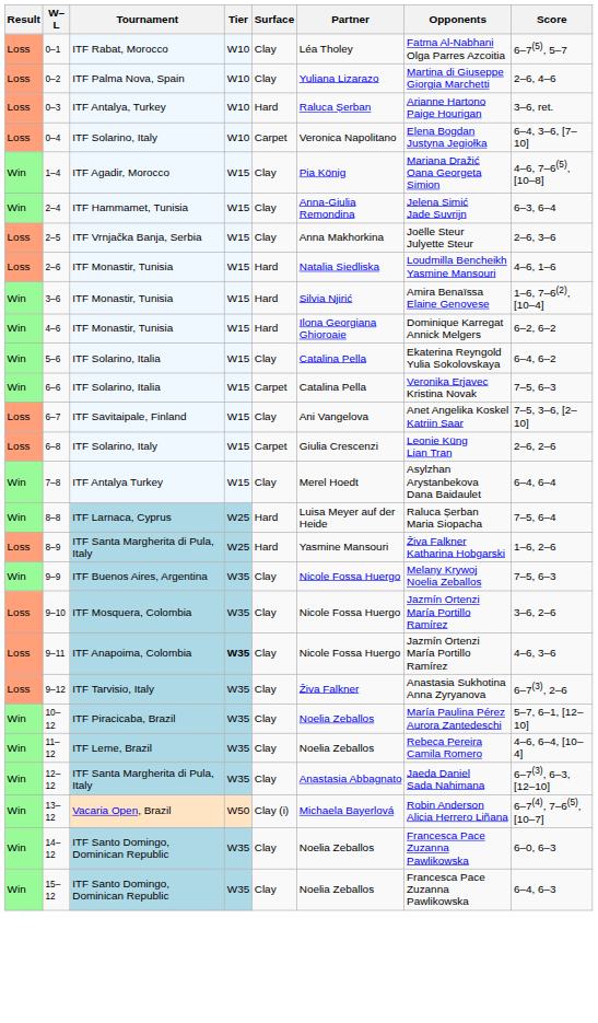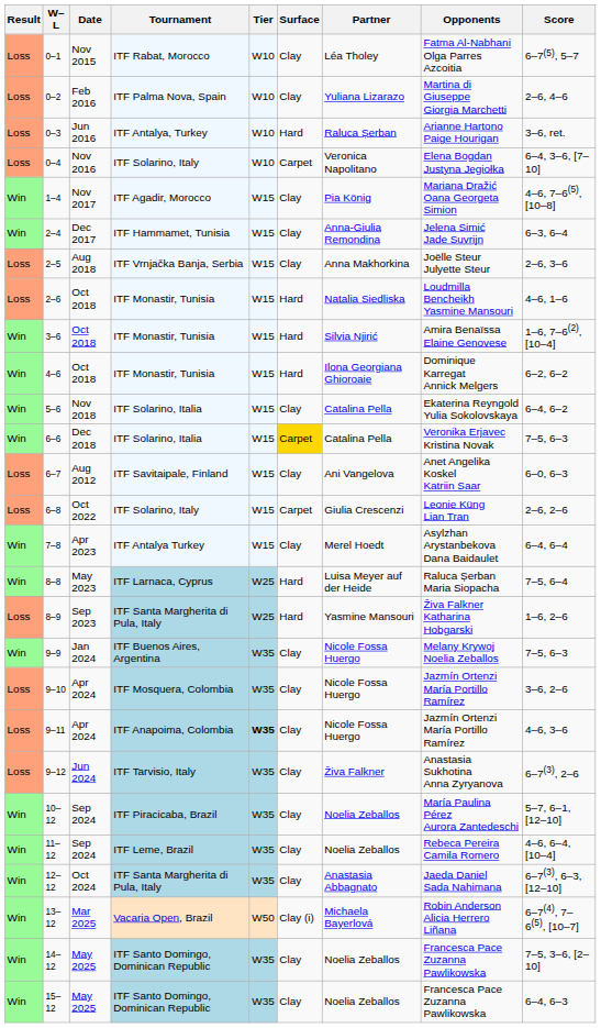 <table class="sortable wikitable nowrap">
 <tr>
 <th>Result</th>
 <th class="unsortable">W–L</th>
+<th>Date</th>
 <th>Tournament</th>
 <th>Tier</th>
 <th>Surface</th>
 <th>Partner</th>
 <th>Opponents</th>
 <th class="unsortable">Score</th>
 </tr>
 <tr>
 <td style="background:#ffa07a;">Loss</td>
 <td><small>0–1</small></td>
+<td>Nov 2015</td>
 <td style="background:#f0f8ff;">ITF Rabat, Morocco</td>
 <td style="background:#f0f8ff;">W10</td>
 <td>Clay</td>
 <td> Léa Tholey</td>
 <td> <a href='#'>Fatma Al-Nabhani</a> <br>  Olga Parres Azcoitia</td>
 <td>6–7<sup>(5)</sup>, 5–7</td>
 </tr>
 <tr>
 <td style="background:#ffa07a;">Loss</td>
 <td><small>0–2</small></td>
+<td>Feb 2016</td>
 <td style="background:#f0f8ff;">ITF Palma Nova, Spain</td>
 <td style="background:#f0f8ff;">W10</td>
 <td>Clay</td>
 <td> <a href='#'>Yuliana Lizarazo</a></td>
 <td> <a href='#'>Martina di Giuseppe</a> <br>  <a href='#'>Giorgia Marchetti</a></td>
 <td>2–6, 4–6</td>
 </tr>
 <tr>
 <td style="background:#ffa07a;">Loss</td>
 <td><small>0–3</small></td>
+<td>Jun 2016</td>
 <td style="background:#f0f8ff;">ITF Antalya, Turkey</td>
 <td style="background:#f0f8ff;">W10</td>
 <td>Hard</td>
 <td> <a href='#'>Raluca Șerban</a></td>
 <td> <a href='#'>Arianne Hartono</a> <br>  <a href='#'>Paige Hourigan</a></td>
 <td>3–6, ret.</td>
 </tr>
 <tr>
 <td style="background:#ffa07a;">Loss</td>
 <td><small>0–4</small></td>
+<td>Nov 2016</td>
 <td style="background:#f0f8ff;">ITF Solarino, Italy</td>
 <td style="background:#f0f8ff;">W10</td>
 <td>Carpet</td>
 <td> Veronica Napolitano</td>
 <td> <a href='#'>Elena Bogdan</a> <br>  <a href='#'>Justyna Jegiołka</a></td>
 <td>6–4, 3–6,  [7–10]</td>
 </tr>
 <tr>
 <td style="background:#98fb98;">Win</td>
 <td><small>1–4</small></td>
+<td>Nov 2017</td>
 <td style="background:#f0f8ff;">ITF Agadir, Morocco</td>
 <td style="background:#f0f8ff;">W15</td>
 <td>Clay</td>
 <td> <a href='#'>Pia König</a></td>
 <td> <a href='#'>Mariana Dražić</a> <br>  <a href='#'>Oana Georgeta Simion</a></td>
 <td>4–6, 7–6<sup>(5)</sup>, [10–8]</td>
 </tr>
 <tr>
 <td bgcolor="98FB98">Win</td>
 <td><small>2–4</small></td>
+<td>Dec 2017</td>
 <td style="background:#f0f8ff;">ITF Hammamet, Tunisia</td>
 <td style="background:#f0f8ff;">W15</td>
 <td>Clay</td>
 <td> <a href='#'>Anna-Giulia Remondina</a></td>
 <td> <a href='#'>Jelena Simić</a> <br>  <a href='#'>Jade Suvrijn</a></td>
 <td>6–3, 6–4</td>
 </tr>
 <tr>
 <td style="background:#ffa07a;">Loss</td>
 <td><small>2–5</small></td>
+<td>Aug 2018</td>
 <td style="background:#f0f8ff;">ITF Vrnjačka Banja, Serbia</td>
 <td style="background:#f0f8ff;">W15</td>
 <td>Clay</td>
 <td> Anna Makhorkina</td>
 <td> Joëlle Steur <br>  Julyette Steur</td>
 <td>2–6, 3–6</td>
 </tr>
 <tr>
 <td style="background:#ffa07a;">Loss</td>
 <td><small>2–6</small></td>
+<td>Oct 2018</td>
 <td style="background:#f0f8ff;">ITF Monastir, Tunisia</td>
 <td style="background:#f0f8ff;">W15</td>
 <td>Hard</td>
 <td> <a href='#'>Natalia Siedliska</a></td>
 <td> <a href='#'>Loudmilla Bencheikh</a> <br>  <a href='#'>Yasmine Mansouri</a></td>
 <td>4–6, 1–6</td>
 </tr>
 <tr>
 <td style="background:#98fb98;">Win</td>
 <td><small>3–6</small></td>
+<td><a href='#'>Oct 2018</a></td>
 <td style="background:#f0f8ff;">ITF Monastir, Tunisia</td>
 <td style="background:#f0f8ff;">W15</td>
 <td>Hard</td>
 <td> <a href='#'>Silvia Njirić</a></td>
 <td> Amira Benaïssa <br>  <a href='#'>Elaine Genovese</a></td>
 <td>1–6, 7–6<sup>(2)</sup>, [10–4]</td>
 </tr>
 <tr>
 <td style="background:#98fb98;">Win</td>
 <td><small>4–6</small></td>
+<td>Oct 2018</td>
 <td style="background:#f0f8ff;">ITF Monastir, Tunisia</td>
 <td style="background:#f0f8ff;">W15</td>
 <td>Hard</td>
 <td> <a href='#'>Ilona Georgiana Ghioroaie</a></td>
 <td> Dominique Karregat <br>  Annick Melgers</td>
 <td>6–2, 6–2</td>
 </tr>
 <tr>
 <td style="background:#98fb98;">Win</td>
 <td><small>5–6</small></td>
+<td>Nov 2018</td>
 <td style="background:#f0f8ff;">ITF Solarino, Italia</td>
 <td style="background:#f0f8ff;">W15</td>
 <td>Clay</td>
 <td> <a href='#'>Catalina Pella</a></td>
 <td> Ekaterina Reyngold <br>  Yulia Sokolovskaya</td>
 <td>6–4, 6–2</td>
 </tr>
 <tr>
 <td style="background:#98fb98;">Win</td>
 <td><small>6–6</small></td>
+<td>Dec 2018</td>
 <td style="background:#f0f8ff;">ITF Solarino, Italia</td>
 <td style="background:#f0f8ff;">W15</td>
-<td>Carpet</td>
+<td style="background: gold;">Carpet</td>
 <td> Catalina Pella</td>
 <td> <a href='#'>Veronika Erjavec</a><br>  Kristina Novak</td>
 <td>7–5, 6–3</td>
 </tr>
 <tr>
 <td style="background:#ffa07a;">Loss</td>
 <td><small>6–7</small></td>
+<td>Aug 2012</td>
 <td style="background:#f0f8ff;">ITF Savitaipale, Finland</td>
 <td style="background:#f0f8ff;">W15</td>
 <td>Clay</td>
 <td> Ani Vangelova</td>
 <td> Anet Angelika Koskel <br>  <a href='#'>Katriin Saar</a></td>
-<td>7–5, 3–6, [2–10]</td>
+<td>6–0, 6–3</td>
 </tr>
 <tr>
 <td style="background:#ffa07a;">Loss</td>
 <td><small>6–8</small></td>
+<td>Oct 2022</td>
 <td style="background:#f0f8ff;">ITF Solarino, Italy</td>
 <td style="background:#f0f8ff;">W15</td>
 <td>Carpet</td>
 <td> Giulia Crescenzi</td>
 <td> <a href='#'>Leonie Küng</a> <br>  <a href='#'>Lian Tran</a></td>
 <td>2–6, 2–6</td>
 </tr>
 <tr>
 <td style="background:#98fb98;">Win</td>
 <td><small>7–8</small></td>
+<td>Apr 2023</td>
 <td style="background:#f0f8ff;">ITF Antalya Turkey</td>
 <td style="background:#f0f8ff;">W15</td>
 <td>Clay</td>
 <td> Merel Hoedt</td>
 <td> Asylzhan Arystanbekova <br>  Dana Baidaulet</td>
 <td>6–4, 6–4</td>
 </tr>
 <tr>
 <td style="background:#98fb98;">Win</td>
 <td><small>8–8</small></td>
+<td>May 2023</td>
 <td style="background:lightblue;">ITF Larnaca, Cyprus</td>
 <td style="background:lightblue;">W25</td>
 <td>Hard</td>
 <td> Luisa Meyer auf der Heide</td>
 <td> Raluca Șerban <br>  Maria Siopacha</td>
 <td>7–5, 6–4</td>
 </tr>
 <tr>
 <td style="background:#ffa07a;">Loss</td>
 <td><small>8–9</small></td>
+<td>Sep 2023</td>
 <td style="background:lightblue;">ITF Santa Margherita di Pula, Italy</td>
 <td style="background:lightblue;">W25</td>
 <td>Hard</td>
 <td> Yasmine Mansouri</td>
 <td> <a href='#'>Živa Falkner</a> <br>  <a href='#'>Katharina Hobgarski</a></td>
 <td>1–6, 2–6</td>
 </tr>
 <tr>
 <td style=background:#98fb98;>Win</td>
 <td><small>9–9</small></td>
+<td>Jan 2024</td>
 <td style="background:lightblue;">ITF Buenos Aires, Argentina</td>
 <td style="background:lightblue;">W35</td>
 <td>Clay</td>
 <td> <a href='#'>Nicole Fossa Huergo</a></td>
 <td> <a href='#'>Melany Krywoj</a> <br>  <a href='#'>Noelia Zeballos</a></td>
 <td>7–5, 6–3</td>
 </tr>
 <tr>
 <td style="background:#ffa07a;">Loss</td>
 <td><small>9–10</small></td>
+<td>Apr 2024</td>
 <td style="background:lightblue;">ITF Mosquera, Colombia</td>
 <td style="background:lightblue;">W35</td>
 <td>Clay</td>
 <td> Nicole Fossa Huergo</td>
 <td> <a href='#'>Jazmín Ortenzi</a> <br>  <a href='#'>María Portillo Ramírez</a></td>
 <td>3–6, 2–6</td>
 </tr>
 <tr>
 <td style="background:#ffa07a;">Loss</td>
 <td><small>9–11</small></td>
+<td>Apr 2024</td>
 <td style="background:lightblue;">ITF Anapoima, Colombia</td>
 <td style="background:lightblue;"><strong>W35</strong></td>
 <td>Clay</td>
 <td> Nicole Fossa Huergo</td>
 <td> Jazmín Ortenzi <br>  María Portillo Ramírez</td>
 <td>4–6, 3–6</td>
 </tr>
 <tr>
 <td style="background:#ffa07a;">Loss</td>
 <td><small>9–12</small></td>
+<td><a href='#'>Jun 2024</a></td>
 <td style="background:lightblue;">ITF Tarvisio, Italy</td>
 <td style="background:lightblue;">W35</td>
 <td>Clay</td>
 <td> <a href='#'>Živa Falkner</a></td>
 <td> Anastasia Sukhotina <br>  Anna Zyryanova</td>
 <td>6–7<sup>(3)</sup>, 2–6</td>
 </tr>
 <tr>
 <td style=background:#98fb98;>Win</td>
 <td><small>10–12</small></td>
+<td>Sep 2024</td>
 <td bgcolor=lightblue>ITF Piracicaba, Brazil</td>
 <td bgcolor=lightblue>W35</td>
 <td>Clay</td>
 <td> <a href='#'>Noelia Zeballos</a></td>
 <td> <a href='#'>María Paulina Pérez</a> <br>  <a href='#'>Aurora Zantedeschi</a></td>
 <td>5–7, 6–1, [12–10]</td>
 </tr>
 <tr>
 <td style=background:#98fb98;>Win</td>
 <td><small>11–12</small></td>
+<td>Sep 2024</td>
 <td bgcolor=lightblue>ITF Leme, Brazil</td>
 <td bgcolor=lightblue>W35</td>
 <td>Clay</td>
 <td> Noelia Zeballos</td>
 <td> <a href='#'>Rebeca Pereira</a> <br>  <a href='#'>Camila Romero</a></td>
 <td>4–6, 6–4, [10–4]</td>
 </tr>
 <tr>
 <td style=background:#98fb98;>Win</td>
 <td><small>12–12</small></td>
+<td>Oct 2024</td>
 <td style="background:lightblue;">ITF Santa Margherita di Pula, Italy</td>
 <td style="background:lightblue;">W35</td>
 <td>Clay</td>
 <td> <a href='#'>Anastasia Abbagnato</a></td>
 <td> <a href='#'>Jaeda Daniel</a> <br>  <a href='#'>Sada Nahimana</a></td>
 <td>6–7<sup>(3)</sup>, 6–3, [12–10]</td>
 </tr>
 <tr>
 <td style="background:#98fb98;">Win</td>
 <td><small>13–12</small></td>
+<td><a href='#'>Mar 2025</a></td>
 <td style="background:#ffe4c4;"><a href='#'>Vacaria Open</a>, Brazil</td>
 <td style="background:#ffe4c4;">W50</td>
 <td>Clay (i)</td>
 <td> <a href='#'>Michaela Bayerlová</a></td>
 <td> <a href='#'>Robin Anderson</a> <br>  <a href='#'>Alicia Herrero Liñana</a></td>
 <td>6–7<sup>(4)</sup>, 7–6<sup>(5)</sup>, [10–7]</td>
 </tr>
 <tr>
 <td style="background:#98fb98;">Win</td>
 <td><small>14–12</small></td>
+<td><a href='#'>May 2025</a></td>
 <td style="background:lightblue;">ITF Santo Domingo, Dominican Republic</td>
 <td style="background:lightblue;">W35</td>
 <td>Clay</td>
 <td> Noelia Zeballos</td>
 <td> <a href='#'>Francesca Pace</a> <br>  <a href='#'>Zuzanna Pawlikowska</a></td>
-<td>6–0, 6–3</td>
+<td>7–5, 3–6, [2–10]</td>
 </tr>
 <tr>
 <td style="background:#98fb98;">Win</td>
 <td><small>15–12</small></td>
+<td><a href='#'>May 2025</a></td>
 <td style="background:lightblue;">ITF Santo Domingo, Dominican Republic</td>
 <td style="background:lightblue;">W35</td>
 <td>Clay</td>
 <td> Noelia Zeballos</td>
 <td> Francesca Pace <br>  Zuzanna Pawlikowska</td>
 <td>6–4, 6–3</td>
 </tr>
 </table>
